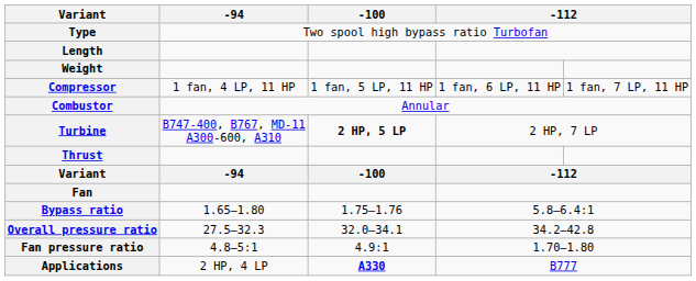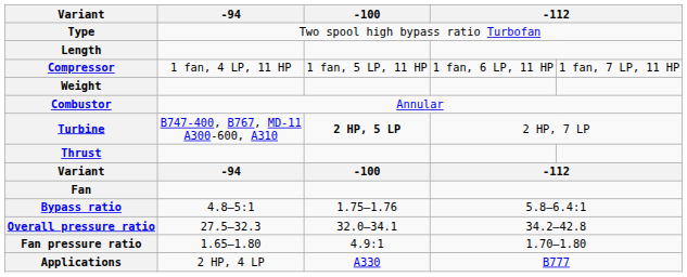 <table class="wikitable" style="text-align:center">
 <tr>
 <th>Variant</th>
 <th>-94</th>
 <th>-100</th>
 <th colspan=2>-112</th>
 </tr>
 <tr>
 <th>Type</th>
 <td colspan=4>Two spool high bypass ratio <a href='#'>Turbofan</a></td>
 </tr>
 <tr>
 <th>Length</th>
 <td></td>
 <td></td>
 <td colspan=2></td>
 </tr>
 <tr>
+<th><a href='#'>Compressor</a></th>
+<td>1 fan, 4 LP, 11 HP</td>
+<td>1 fan, 5 LP, 11 HP</td>
+<td>1 fan, 6 LP, 11 HP</td>
+<td>1 fan, 7 LP, 11 HP</td>
+</tr>
+<tr>
 <th>Weight</th>
 <td></td>
 <td></td>
 <td></td>
 <td></td>
-</tr>
-<tr>
-<th><a href='#'>Compressor</a></th>
-<td>1 fan, 4 LP, 11 HP</td>
-<td>1 fan, 5 LP, 11 HP</td>
-<td>1 fan, 6 LP, 11 HP</td>
-<td>1 fan, 7 LP, 11 HP</td>
 </tr>
 <tr>
 <th><a href='#'>Combustor</a></th>
 <td colspan=4><a href='#'>Annular</a></td>
 </tr>
 <tr>
 <th><a href='#'>Turbine</a></th>
 <td><a href='#'>B747-400</a>, <a href='#'>B767</a>, <a href='#'>MD-11</a><br><a href='#'>A300</a>-600, <a href='#'>A310</a></td>
 <td><strong>2 HP, 5 LP</strong></td>
 <td colspan=2>2 HP, 7 LP</td>
 </tr>
 <tr>
 <th><a href='#'>Thrust</a></th>
 <td></td>
 <td></td>
 <td></td>
 <td></td>
 </tr>
 <tr>
 <th>Variant</th>
 <th>-94</th>
 <th>-100</th>
 <th colspan=2>-112</th>
 </tr>
 <tr>
 <th>Fan</th>
 <td></td>
 <td></td>
 <td colspan=2></td>
 </tr>
 <tr>
 <th><a href='#'>Bypass ratio</a></th>
-<td>1.65–1.80</td>
+<td>4.8–5:1</td>
 <td>1.75–1.76</td>
 <td colspan=2>5.8–6.4:1</td>
 </tr>
 <tr>
 <th><a href='#'>Overall pressure ratio</a></th>
 <td>27.5–32.3</td>
 <td>32.0–34.1</td>
 <td colspan=2>34.2–42.8</td>
 </tr>
 <tr>
 <th>Fan pressure ratio</th>
-<td>4.8–5:1</td>
+<td>1.65–1.80</td>
 <td>4.9:1</td>
 <td colspan=2>1.70–1.80</td>
 </tr>
 <tr>
 <th>Applications</th>
 <td>2 HP, 4 LP</td>
-<td><strong><a href='#'>A330</a></strong></td>
+<td><a href='#'>A330</a></td>
 <td colspan=2><a href='#'>B777</a></td>
 </tr>
 </table>
